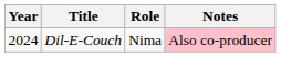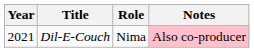 <table class="wikitable sortable">
 <tr>
 <th>Year</th>
 <th>Title</th>
 <th>Role</th>
 <th class="unsortable">Notes</th>
 </tr>
 <tr>
-<td>2024</td>
+<td>2021</td>
 <td><em>Dil-E-Couch</em></td>
 <td>Nima</td>
 <td style="background: pink;">Also co-producer</td>
 </tr>
 </table>
